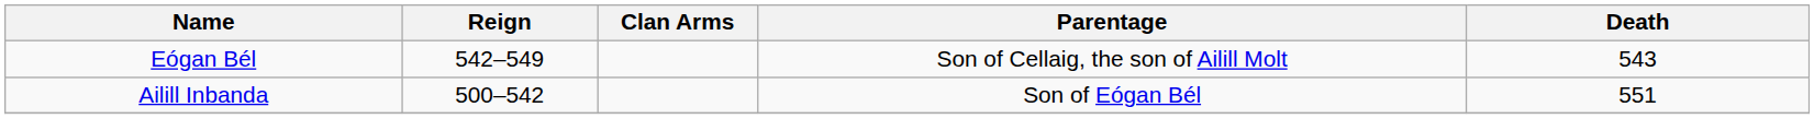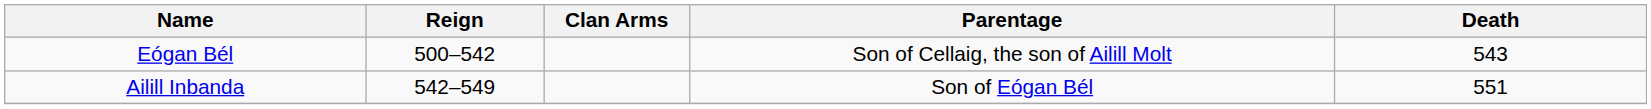 <table style="text-align:center; width:100%" class="wikitable">
 <tr>
 <th style="width:22%">Name</th>
 <th>Reign</th>
 <th style="width:105px">Clan Arms</th>
 <th>Parentage</th>
 <th style="width:19%">Death</th>
 </tr>
 <tr>
 <td><a href='#'>Eógan Bél</a></td>
-<td>542–549</td>
+<td>500–542</td>
 <td></td>
 <td>Son of Cellaig, the son of <a href='#'>Ailill Molt</a></td>
 <td>543</td>
 </tr>
 <tr>
 <td><a href='#'>Ailill Inbanda</a></td>
-<td>500–542</td>
+<td>542–549</td>
 <td></td>
 <td>Son of <a href='#'>Eógan Bél</a></td>
 <td>551</td>
 </tr>
 <tr>
 </tr>
 </table>
